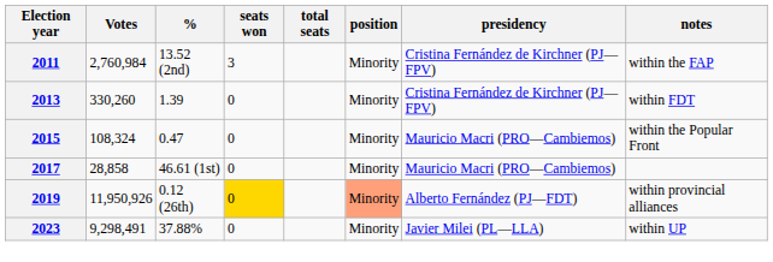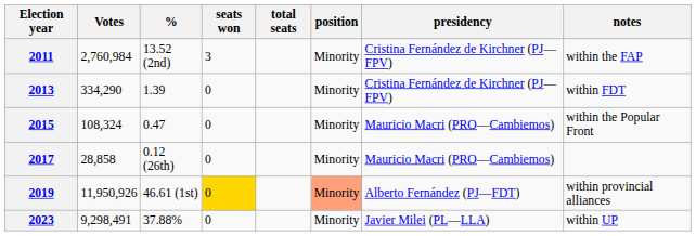 <table class="wikitable">
 <tr>
 <th>Election year</th>
 <th>Votes</th>
 <th>%</th>
 <th>seats won</th>
 <th>total seats</th>
 <th>position</th>
 <th>presidency</th>
 <th>notes</th>
 </tr>
 <tr>
 <th><a href='#'>2011</a></th>
 <td>2,760,984</td>
 <td>13.52 (2nd)</td>
 <td>3</td>
 <td></td>
 <td>Minority</td>
 <td><a href='#'>Cristina Fernández de Kirchner</a> (<a href='#'>PJ</a>—<a href='#'>FPV</a>)</td>
 <td>within the <a href='#'>FAP</a></td>
 </tr>
 <tr>
 <th><a href='#'>2013</a></th>
-<td>330,260</td>
+<td>334,290</td>
 <td>1.39</td>
 <td>0</td>
 <td></td>
 <td>Minority</td>
 <td><a href='#'>Cristina Fernández de Kirchner</a> (<a href='#'>PJ</a>—<a href='#'>FPV</a>)</td>
 <td>within <a href='#'>FDT</a></td>
 </tr>
 <tr>
 <th><a href='#'>2015</a></th>
 <td>108,324</td>
 <td>0.47</td>
 <td>0</td>
 <td></td>
 <td>Minority</td>
 <td><a href='#'>Mauricio Macri</a> (<a href='#'>PRO</a>—<a href='#'>Cambiemos</a>)</td>
 <td>within the Popular Front</td>
 </tr>
 <tr>
 <th><a href='#'>2017</a></th>
 <td>28,858</td>
-<td>46.61 (1st)</td>
+<td>0.12 (26th)</td>
 <td>0</td>
 <td></td>
 <td>Minority</td>
 <td><a href='#'>Mauricio Macri</a> (<a href='#'>PRO</a>—<a href='#'>Cambiemos</a>)</td>
 <td></td>
 </tr>
 <tr>
 <th><a href='#'>2019</a></th>
 <td>11,950,926</td>
-<td>0.12 (26th)</td>
+<td>46.61 (1st)</td>
 <td style="background: gold;">0</td>
 <td></td>
 <td style="background: lightsalmon;">Minority</td>
 <td><a href='#'>Alberto Fernández</a> (<a href='#'>PJ</a>—<a href='#'>FDT</a>)</td>
 <td>within provincial alliances</td>
 </tr>
 <tr>
 <th><a href='#'>2023</a></th>
 <td>9,298,491</td>
 <td>37.88%</td>
 <td>0</td>
 <td></td>
 <td>Minority</td>
 <td><a href='#'>Javier Milei</a> (<a href='#'>PL</a>—<a href='#'>LLA</a>)</td>
 <td>within <a href='#'>UP</a></td>
 </tr>
 </table>
